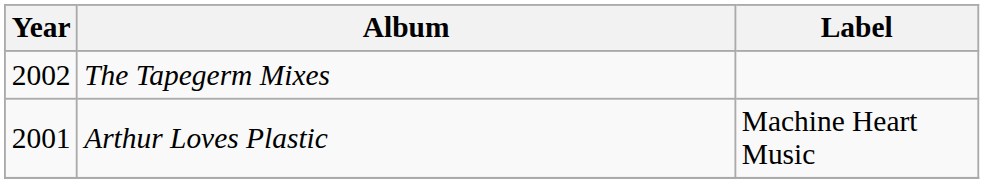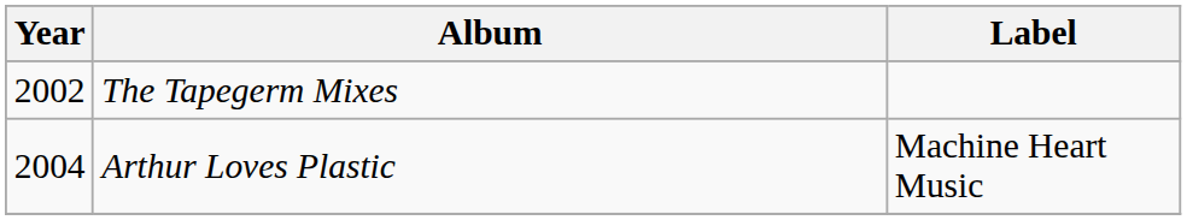 <table class="wikitable">
 <tr>
 <th width="30">Year</th>
 <th width="350">Album</th>
 <th width="125">Label</th>
 </tr>
 <tr>
 <td>2002</td>
 <td><em>The Tapegerm Mixes</em></td>
 <td></td>
 </tr>
 <tr>
-<td>2001</td>
+<td>2004</td>
 <td><em>Arthur Loves Plastic</em></td>
 <td>Machine Heart Music</td>
 </tr>
 <tr>
 </tr>
 </table>
